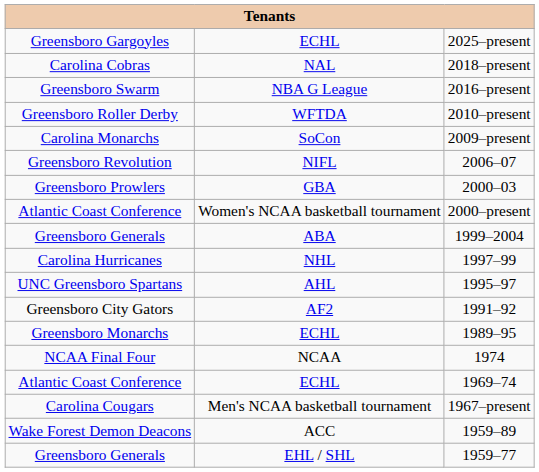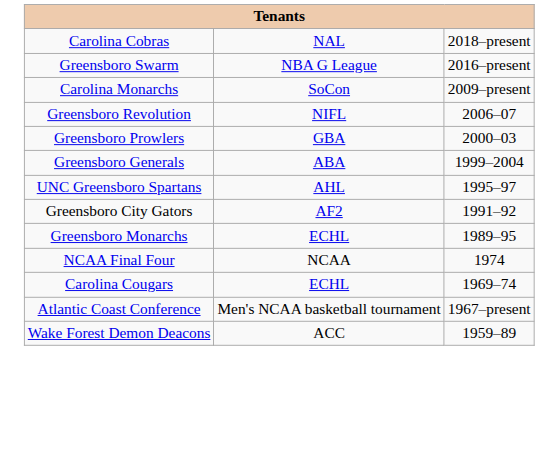 <table class="wikitable"  style="text-align:center; float:right; margin:25px 0 50px 25px;">
 <tr>
 <th colspan="3" style="background: #EECBAD;">Tenants</th>
-</tr>
-<tr>
-<td><a href='#'>Greensboro Gargoyles</a></td>
-<td><a href='#'>ECHL</a></td>
-<td>2025–present</td>
 </tr>
 <tr>
 <td><a href='#'>Carolina Cobras</a></td>
 <td style="text-align:center;"><a href='#'>NAL</a></td>
 <td>2018–present</td>
 </tr>
 <tr>
 <td><a href='#'>Greensboro Swarm</a></td>
 <td style="text-align:center;"><a href='#'>NBA G League</a></td>
 <td>2016–present</td>
-</tr>
-<tr>
-<td><a href='#'>Greensboro Roller Derby</a></td>
-<td style="text-align:center;"><a href='#'>WFTDA</a></td>
-<td>2010–present</td>
 </tr>
 <tr>
 <td><a href='#'>Carolina Monarchs</a></td>
 <td style="text-align:center;"><a href='#'>SoCon</a></td>
 <td>2009–present</td>
 </tr>
 <tr>
 <td><a href='#'>Greensboro Revolution</a></td>
 <td style="text-align:center;"><a href='#'>NIFL</a></td>
 <td>2006–07</td>
 </tr>
 <tr>
 <td><a href='#'>Greensboro Prowlers</a></td>
 <td style="text-align:center;"><a href='#'>GBA</a></td>
 <td>2000–03</td>
 </tr>
 <tr>
-<td><a href='#'>Atlantic Coast Conference</a></td>
-<td style="text-align:center;">Women's NCAA basketball tournament</td>
-<td>2000–present</td>
-</tr>
-<tr>
 <td><a href='#'>Greensboro Generals</a></td>
 <td style="text-align:center;"><a href='#'>ABA</a></td>
 <td>1999–2004</td>
-</tr>
-<tr>
-<td><a href='#'>Carolina Hurricanes</a></td>
-<td style="text-align:center;"><a href='#'>NHL</a></td>
-<td>1997–99</td>
 </tr>
 <tr>
 <td><a href='#'>UNC Greensboro Spartans</a></td>
 <td style="text-align:center;"><a href='#'>AHL</a></td>
 <td>1995–97</td>
 </tr>
 <tr>
 <td>Greensboro City Gators</td>
 <td style="text-align:center;"><a href='#'>AF2</a></td>
 <td>1991–92</td>
 </tr>
 <tr>
 <td><a href='#'>Greensboro Monarchs</a></td>
 <td style="text-align:center;"><a href='#'>ECHL</a></td>
 <td>1989–95</td>
 </tr>
 <tr>
 <td><a href='#'>NCAA Final Four</a></td>
 <td style="text-align:center;">NCAA</td>
 <td>1974</td>
 </tr>
 <tr>
-<td><a href='#'>Atlantic Coast Conference</a></td>
+<td><a href='#'>Carolina Cougars</a></td>
 <td style="text-align:center;"><a href='#'>ECHL</a></td>
 <td>1969–74</td>
 </tr>
 <tr>
-<td><a href='#'>Carolina Cougars</a></td>
+<td><a href='#'>Atlantic Coast Conference</a></td>
 <td style="text-align:center;">Men's NCAA basketball tournament</td>
 <td>1967–present</td>
 </tr>
 <tr>
 <td><a href='#'>Wake Forest Demon Deacons</a></td>
 <td style="text-align:center;">ACC</td>
 <td>1959–89</td>
 </tr>
-<tr>
-<td><a href='#'>Greensboro Generals</a></td>
-<td style="text-align:center;"><a href='#'>EHL</a> / <a href='#'>SHL</a></td>
-<td>1959–77</td>
-</tr>
 </table>
